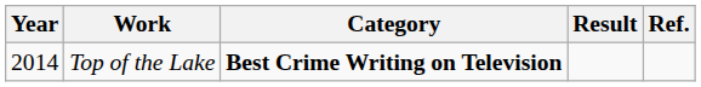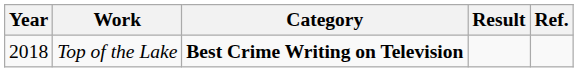 <table class="wikitable">
 <tr>
 <th>Year</th>
 <th>Work</th>
 <th>Category</th>
 <th>Result</th>
 <th>Ref.</th>
 </tr>
 <tr>
-<td rowspan="1">2014</td>
+<td rowspan="1">2018</td>
 <td rowspan="1"><em>Top of the Lake</em></td>
 <td><strong>Best Crime Writing on Television</strong></td>
 <td></td>
 <td rowspan="1"></td>
 </tr>
 </table>
